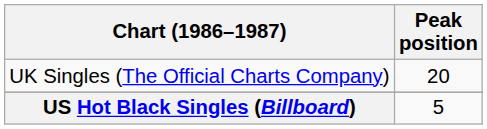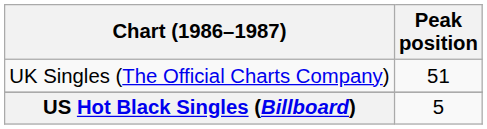 <table class="wikitable sortable plainrowheaders" style="text-align:center">
 <tr>
 <th scope="col">Chart (1986–1987)</th>
 <th scope="col">Peak<br>position</th>
 </tr>
 <tr>
 <td>UK Singles (<a href='#'>The Official Charts Company</a>)</td>
-<td align="center">20</td>
+<td align="center">51</td>
 </tr>
 <tr>
 </tr>
 <tr>
 </tr>
 <tr>
 <th scope="row">US <a href='#'>Hot Black Singles</a> (<em><a href='#'>Billboard</a></em>)</th>
 <td>5</td>
 </tr>
 </table>
